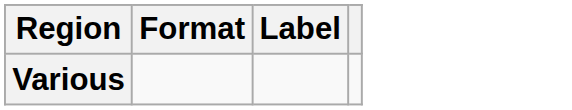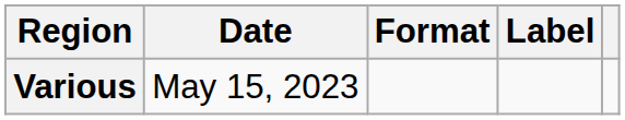 <table class="wikitable plainrowheaders">
 <tr>
 <th scope="col">Region</th>
+<th scope="col">Date</th>
 <th scope="col">Format</th>
 <th scope="col">Label</th>
 <th scope="col"></th>
 </tr>
 <tr>
 <th scope="row">Various</th>
+<td>May 15, 2023</td>
 <td></td>
 <td></td>
 <td style="text-align:center"></td>
 </tr>
 </table>
